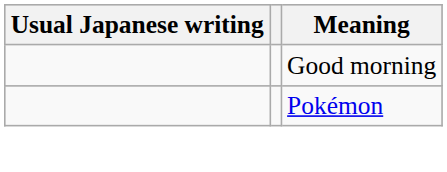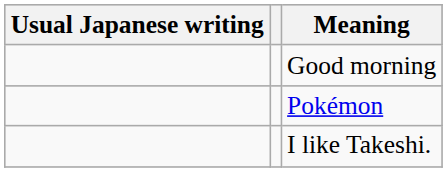 <table class="wikitable">
 <tr>
 <th>Usual Japanese writing</th>
 <th></th>
 <th>Meaning</th>
 </tr>
 <tr>
 <td></td>
 <td></td>
 <td>Good morning</td>
 </tr>
 <tr>
 <td></td>
 <td></td>
 <td><a href='#'>Pokémon</a></td>
 </tr>
+<tr>
+<td></td>
+<td></td>
+<td>I like Takeshi.</td>
+</tr>
 </table>
